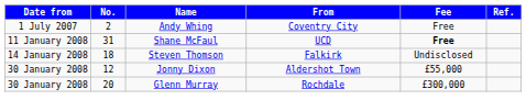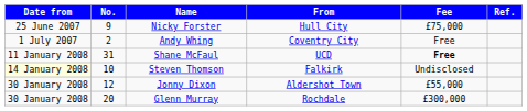 <table class="wikitable" style="text-align:center">
 <tr>
 <th style="background:#0000FF;color:white;width:120px">Date from</th>
 <th style="background:#0000FF;color:white;width:45px">No.</th>
 <th style="background:#0000FF;color:white;width:170px">Name</th>
 <th style="background:#0000FF;color:white;width:220px">From</th>
 <th style="background:#0000FF;color:white;width:120px">Fee</th>
 <th style="background:#0000FF;color:white;width:45px">Ref.</th>
+</tr>
+<tr>
+<td>25 June 2007</td>
+<td>9</td>
+<td><a href='#'>Nicky Forster</a></td>
+<td><a href='#'>Hull City</a></td>
+<td>£75,000</td>
+<td></td>
 </tr>
 <tr>
 <td>1 July 2007</td>
 <td>2</td>
 <td><a href='#'>Andy Whing</a></td>
 <td><a href='#'>Coventry City</a></td>
 <td>Free</td>
 <td></td>
 </tr>
 <tr>
 <td>11 January 2008</td>
 <td>31</td>
 <td><a href='#'>Shane McFaul</a></td>
 <td><a href='#'>UCD</a></td>
 <td><strong>Free</strong></td>
 <td></td>
 </tr>
 <tr>
-<td>14 January 2008</td>
-<td>18</td>
+<td style="background: lightyellow;">14 January 2008</td>
+<td>10</td>
 <td><a href='#'>Steven Thomson</a></td>
 <td><a href='#'>Falkirk</a></td>
 <td>Undisclosed</td>
 <td></td>
 </tr>
 <tr>
 <td>30 January 2008</td>
 <td>12</td>
 <td><a href='#'>Jonny Dixon</a></td>
 <td><a href='#'>Aldershot Town</a></td>
 <td>£55,000</td>
 <td></td>
 </tr>
 <tr>
 <td>30 January 2008</td>
 <td>20</td>
 <td><a href='#'>Glenn Murray</a></td>
 <td><a href='#'>Rochdale</a></td>
 <td>£300,000</td>
 <td></td>
 </tr>
 </table>
